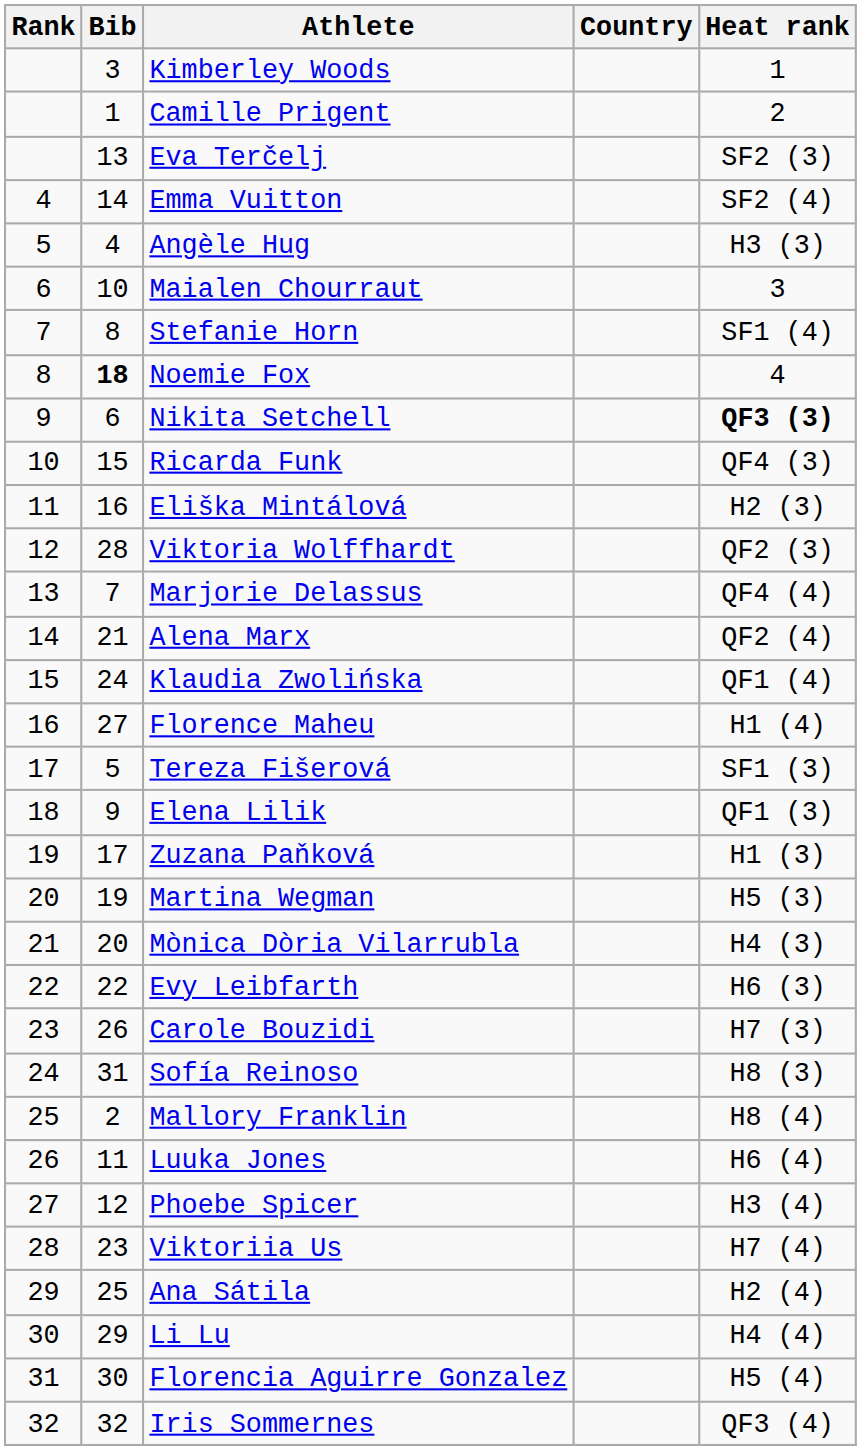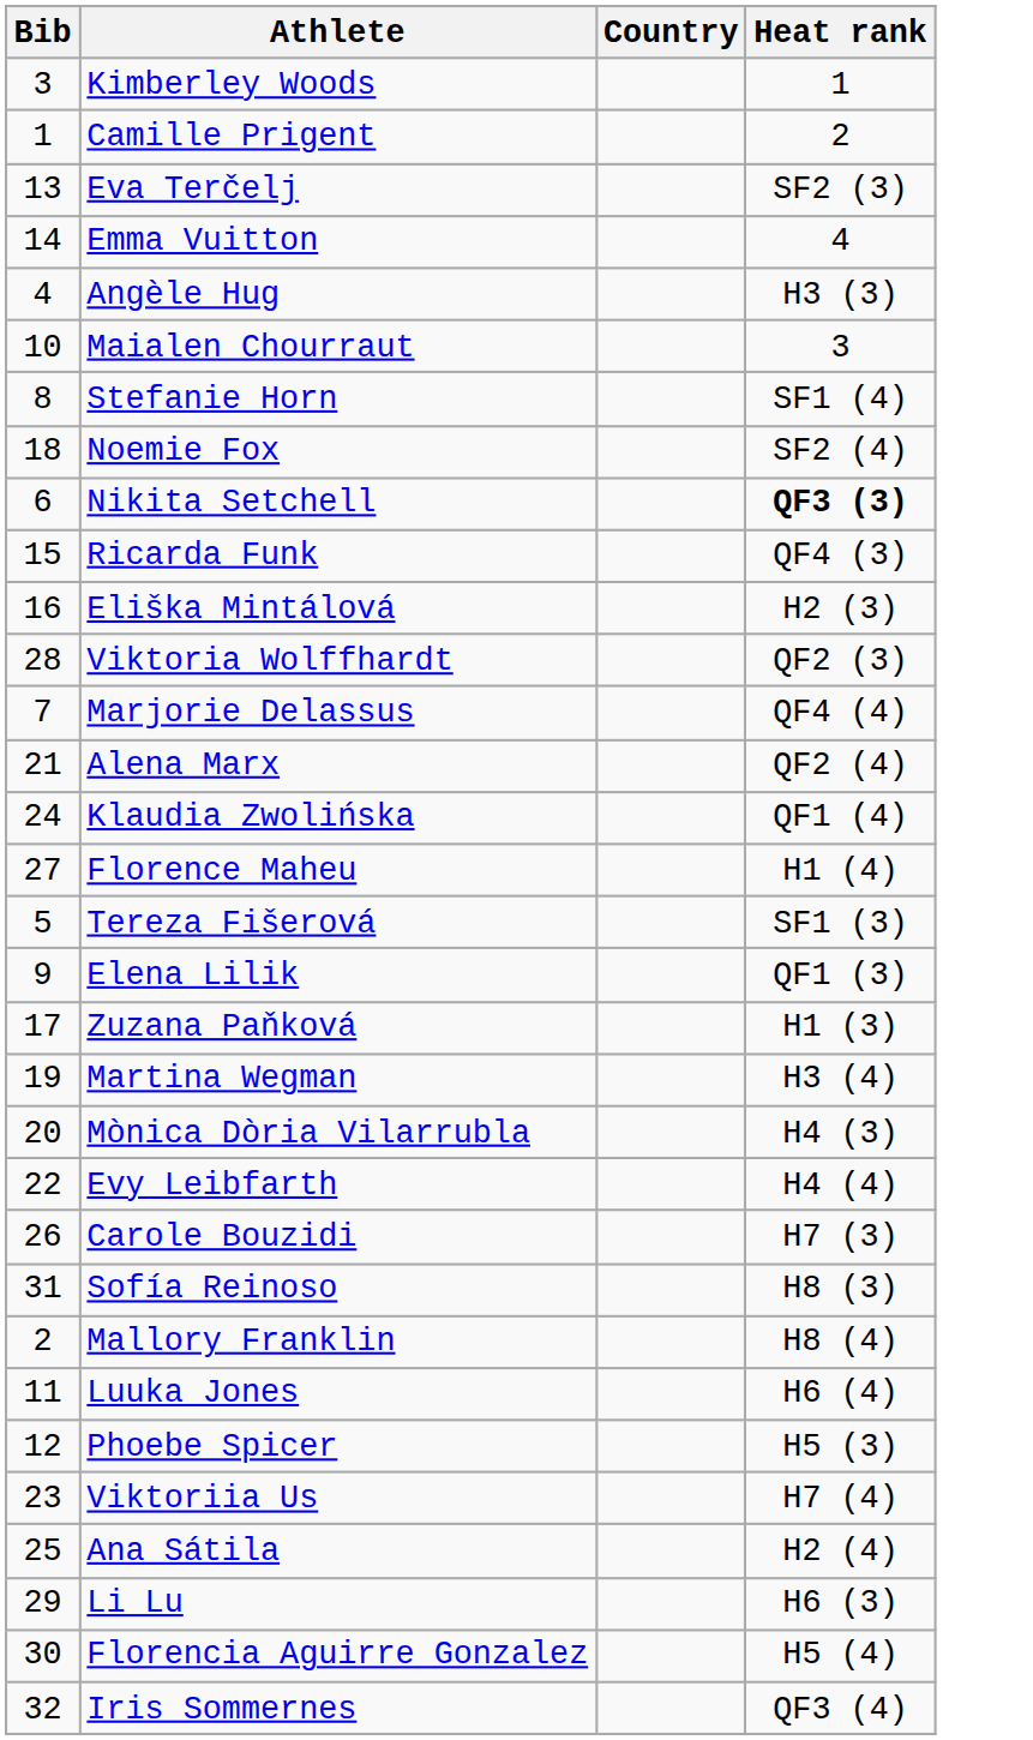 <table class="wikitable" style="text-align:center">
 <tr>
-<th>Rank</th>
 <th>Bib</th>
 <th>Athlete</th>
 <th>Country</th>
 <th>Heat rank</th>
 </tr>
 <tr>
-<td></td>
 <td>3</td>
 <td align=left><a href='#'>Kimberley Woods</a></td>
 <td align=left></td>
 <td>1</td>
 </tr>
 <tr>
-<td></td>
 <td>1</td>
 <td align=left><a href='#'>Camille Prigent</a></td>
 <td align=left></td>
 <td>2</td>
 </tr>
 <tr>
-<td></td>
 <td>13</td>
 <td align=left><a href='#'>Eva Terčelj</a></td>
 <td align=left></td>
 <td>SF2 (3)</td>
 </tr>
 <tr>
-<td>4</td>
 <td>14</td>
 <td align=left><a href='#'>Emma Vuitton</a></td>
 <td align=left></td>
-<td>SF2 (4)</td>
+<td>4</td>
 </tr>
 <tr>
-<td>5</td>
 <td>4</td>
 <td align=left><a href='#'>Angèle Hug</a></td>
 <td align=left></td>
 <td>H3 (3)</td>
 </tr>
 <tr>
-<td>6</td>
 <td>10</td>
 <td align=left><a href='#'>Maialen Chourraut</a></td>
 <td align=left></td>
 <td>3</td>
 </tr>
 <tr>
-<td>7</td>
 <td>8</td>
 <td align=left><a href='#'>Stefanie Horn</a></td>
 <td align=left></td>
 <td>SF1 (4)</td>
 </tr>
 <tr>
-<td>8</td>
-<td><strong>18</strong></td>
+<td>18</td>
 <td align=left><a href='#'>Noemie Fox</a></td>
 <td align=left></td>
-<td>4</td>
+<td>SF2 (4)</td>
 </tr>
 <tr>
-<td>9</td>
 <td>6</td>
 <td align=left><a href='#'>Nikita Setchell</a></td>
 <td align=left></td>
 <td><strong>QF3 (3)</strong></td>
 </tr>
 <tr>
-<td>10</td>
 <td>15</td>
 <td align=left><a href='#'>Ricarda Funk</a></td>
 <td align=left></td>
 <td>QF4 (3)</td>
 </tr>
 <tr>
-<td>11</td>
 <td>16</td>
 <td align=left><a href='#'>Eliška Mintálová</a></td>
 <td align=left></td>
 <td>H2 (3)</td>
 </tr>
 <tr>
-<td>12</td>
 <td>28</td>
 <td align=left><a href='#'>Viktoria Wolffhardt</a></td>
 <td align=left></td>
 <td>QF2 (3)</td>
 </tr>
 <tr>
-<td>13</td>
 <td>7</td>
 <td align=left><a href='#'>Marjorie Delassus</a></td>
 <td align=left></td>
 <td>QF4 (4)</td>
 </tr>
 <tr>
-<td>14</td>
 <td>21</td>
 <td align=left><a href='#'>Alena Marx</a></td>
 <td align=left></td>
 <td>QF2 (4)</td>
 </tr>
 <tr>
-<td>15</td>
 <td>24</td>
 <td align=left><a href='#'>Klaudia Zwolińska</a></td>
 <td align=left></td>
 <td>QF1 (4)</td>
 </tr>
 <tr>
-<td>16</td>
 <td>27</td>
 <td align=left><a href='#'>Florence Maheu</a></td>
 <td align=left></td>
 <td>H1 (4)</td>
 </tr>
 <tr>
-<td>17</td>
 <td>5</td>
 <td align=left><a href='#'>Tereza Fišerová</a></td>
 <td align=left></td>
 <td>SF1 (3)</td>
 </tr>
 <tr>
-<td>18</td>
 <td>9</td>
 <td align=left><a href='#'>Elena Lilik</a></td>
 <td align=left></td>
 <td>QF1 (3)</td>
 </tr>
 <tr>
-<td>19</td>
 <td>17</td>
 <td align=left><a href='#'>Zuzana Paňková</a></td>
 <td align=left></td>
 <td>H1 (3)</td>
 </tr>
 <tr>
-<td>20</td>
 <td>19</td>
 <td align=left><a href='#'>Martina Wegman</a></td>
 <td align=left></td>
-<td>H5 (3)</td>
+<td>H3 (4)</td>
 </tr>
 <tr>
-<td>21</td>
 <td>20</td>
 <td align=left><a href='#'>Mònica Dòria Vilarrubla</a></td>
 <td align=left></td>
 <td>H4 (3)</td>
 </tr>
 <tr>
 <td>22</td>
-<td>22</td>
 <td align=left><a href='#'>Evy Leibfarth</a></td>
 <td align=left></td>
-<td>H6 (3)</td>
+<td>H4 (4)</td>
 </tr>
 <tr>
-<td>23</td>
 <td>26</td>
 <td align=left><a href='#'>Carole Bouzidi</a></td>
 <td align=left></td>
 <td>H7 (3)</td>
 </tr>
 <tr>
-<td>24</td>
 <td>31</td>
 <td align=left><a href='#'>Sofía Reinoso</a></td>
 <td align=left></td>
 <td>H8 (3)</td>
 </tr>
 <tr>
-<td>25</td>
 <td>2</td>
 <td align=left><a href='#'>Mallory Franklin</a></td>
 <td align=left></td>
 <td>H8 (4)</td>
 </tr>
 <tr>
-<td>26</td>
 <td>11</td>
 <td align=left><a href='#'>Luuka Jones</a></td>
 <td align=left></td>
 <td>H6 (4)</td>
 </tr>
 <tr>
-<td>27</td>
 <td>12</td>
 <td align=left><a href='#'>Phoebe Spicer</a></td>
 <td align=left></td>
-<td>H3 (4)</td>
+<td>H5 (3)</td>
 </tr>
 <tr>
-<td>28</td>
 <td>23</td>
 <td align=left><a href='#'>Viktoriia Us</a></td>
 <td align=left></td>
 <td>H7 (4)</td>
 </tr>
 <tr>
-<td>29</td>
 <td>25</td>
 <td align=left><a href='#'>Ana Sátila</a></td>
 <td align=left></td>
 <td>H2 (4)</td>
 </tr>
 <tr>
-<td>30</td>
 <td>29</td>
 <td align=left><a href='#'>Li Lu</a></td>
 <td align=left></td>
-<td>H4 (4)</td>
+<td>H6 (3)</td>
 </tr>
 <tr>
-<td>31</td>
 <td>30</td>
 <td align=left><a href='#'>Florencia Aguirre Gonzalez</a></td>
 <td align=left></td>
 <td>H5 (4)</td>
 </tr>
 <tr>
 <td>32</td>
-<td>32</td>
 <td align=left><a href='#'>Iris Sommernes</a></td>
 <td align=left></td>
 <td>QF3 (4)</td>
 </tr>
 </table>
